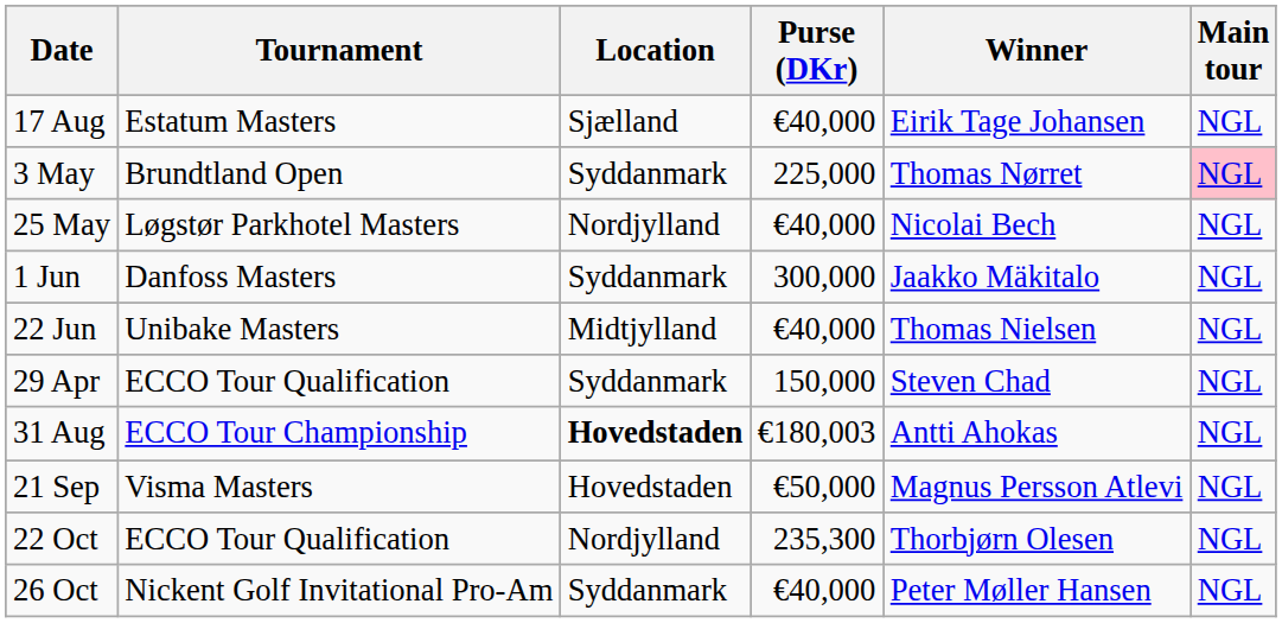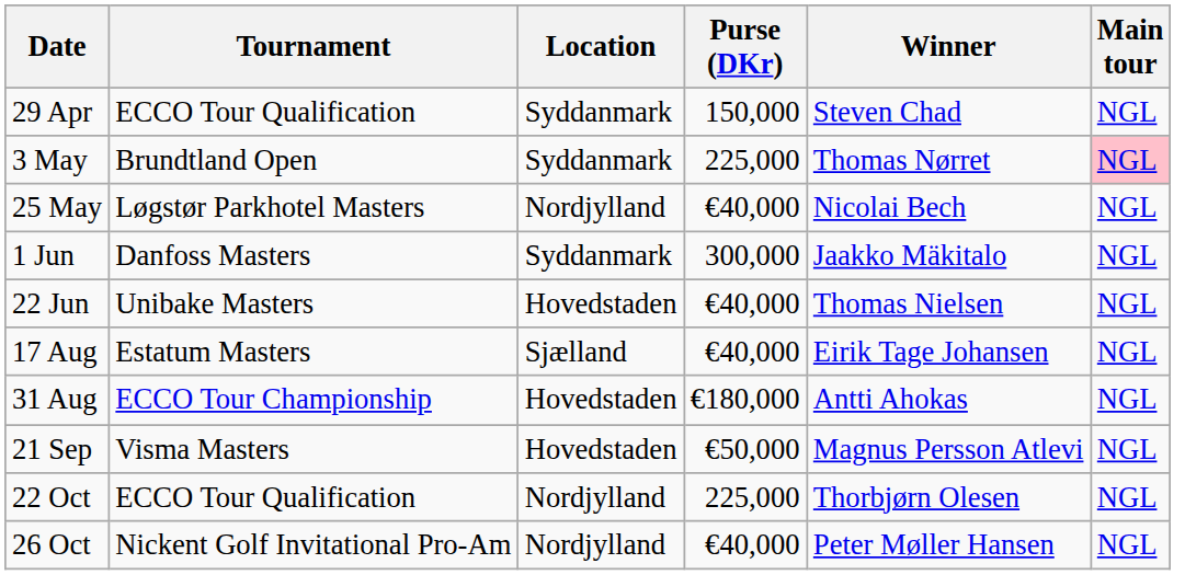 <table class="wikitable" style="font-size:95%;">
 <tr>
 <th>Date</th>
 <th>Tournament</th>
 <th>Location</th>
 <th>Purse<br>(<a href='#'>DKr</a>)</th>
 <th>Winner</th>
 <th>Main<br>tour</th>
 </tr>
 <tr>
-<td>17 Aug</td>
-<td>Estatum Masters</td>
-<td>Sjælland</td>
-<td align=right>€40,000</td>
-<td> <a href='#'>Eirik Tage Johansen</a></td>
+<td>29 Apr</td>
+<td>ECCO Tour Qualification</td>
+<td>Syddanmark</td>
+<td align=right>150,000</td>
+<td> <a href='#'>Steven Chad</a></td>
 <td><a href='#'>NGL</a></td>
 </tr>
 <tr>
 <td>3 May</td>
 <td>Brundtland Open</td>
 <td>Syddanmark</td>
 <td align=right>225,000</td>
 <td> <a href='#'>Thomas Nørret</a></td>
 <td style="background: pink;"><a href='#'>NGL</a></td>
 </tr>
 <tr>
 <td>25 May</td>
 <td>Løgstør Parkhotel Masters</td>
 <td>Nordjylland</td>
 <td align=right>€40,000</td>
 <td> <a href='#'>Nicolai Bech</a></td>
 <td><a href='#'>NGL</a></td>
 </tr>
 <tr>
 <td>1 Jun</td>
 <td>Danfoss Masters</td>
 <td>Syddanmark</td>
 <td align=right>300,000</td>
 <td> <a href='#'>Jaakko Mäkitalo</a></td>
 <td><a href='#'>NGL</a></td>
 </tr>
 <tr>
 <td>22 Jun</td>
 <td>Unibake Masters</td>
-<td>Midtjylland</td>
+<td>Hovedstaden</td>
 <td align=right>€40,000</td>
 <td> <a href='#'>Thomas Nielsen</a></td>
 <td><a href='#'>NGL</a></td>
 </tr>
 <tr>
-<td>29 Apr</td>
-<td>ECCO Tour Qualification</td>
-<td>Syddanmark</td>
-<td align=right>150,000</td>
-<td> <a href='#'>Steven Chad</a></td>
+<td>17 Aug</td>
+<td>Estatum Masters</td>
+<td>Sjælland</td>
+<td align=right>€40,000</td>
+<td> <a href='#'>Eirik Tage Johansen</a></td>
 <td><a href='#'>NGL</a></td>
 </tr>
 <tr>
 <td>31 Aug</td>
 <td><a href='#'>ECCO Tour Championship</a></td>
-<td><strong>Hovedstaden</strong></td>
-<td align=right>€180,003</td>
+<td>Hovedstaden</td>
+<td align=right>€180,000</td>
 <td> <a href='#'>Antti Ahokas</a></td>
 <td><a href='#'>NGL</a></td>
 </tr>
 <tr>
 <td>21 Sep</td>
 <td>Visma Masters</td>
 <td>Hovedstaden</td>
 <td align=right>€50,000</td>
 <td> <a href='#'>Magnus Persson Atlevi</a></td>
 <td><a href='#'>NGL</a></td>
 </tr>
 <tr>
 <td>22 Oct</td>
 <td>ECCO Tour Qualification</td>
 <td>Nordjylland</td>
-<td align=right>235,300</td>
+<td align=right>225,000</td>
 <td> <a href='#'>Thorbjørn Olesen</a></td>
 <td><a href='#'>NGL</a></td>
 </tr>
 <tr>
 <td>26 Oct</td>
 <td>Nickent Golf Invitational Pro-Am</td>
-<td>Syddanmark</td>
+<td>Nordjylland</td>
 <td align=right>€40,000</td>
 <td> <a href='#'>Peter Møller Hansen</a></td>
 <td><a href='#'>NGL</a></td>
 </tr>
 </table>
